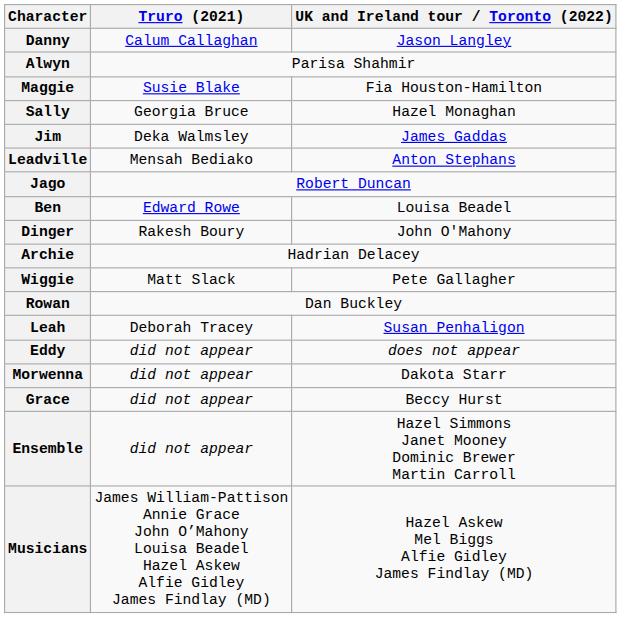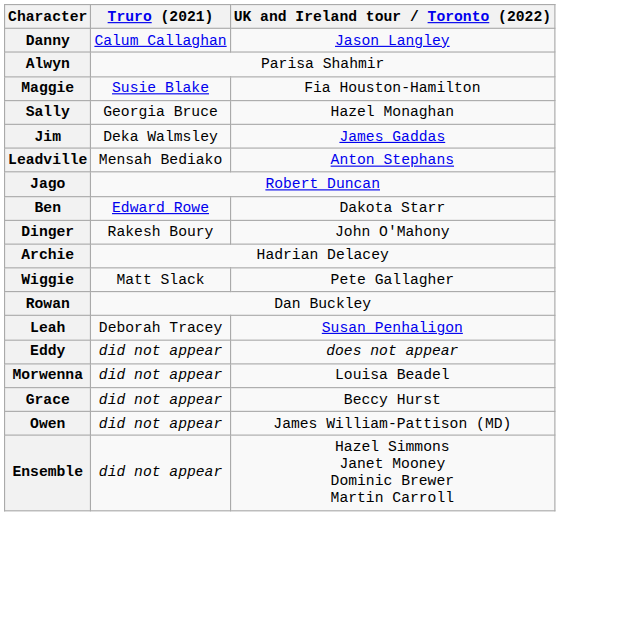 <table class="wikitable">
 <tr>
 <th>Character</th>
 <th><a href='#'>Truro</a> (2021)</th>
 <th>UK and Ireland tour / <a href='#'>Toronto</a> (2022)</th>
 </tr>
 <tr>
 <th>Danny</th>
 <td align="center"><a href='#'>Calum Callaghan</a></td>
 <td align="center"><a href='#'>Jason Langley</a></td>
 </tr>
 <tr>
 <th>Alwyn</th>
 <td colspan="2" align="center">Parisa Shahmir</td>
 </tr>
 <tr>
 <th>Maggie</th>
 <td align="center"><a href='#'>Susie Blake</a></td>
 <td align="center">Fia Houston-Hamilton</td>
 </tr>
 <tr>
 <th>Sally</th>
 <td align="center">Georgia Bruce</td>
 <td align="center">Hazel Monaghan</td>
 </tr>
 <tr>
 <th>Jim</th>
 <td align="center">Deka Walmsley</td>
 <td align="center"><a href='#'>James Gaddas</a></td>
 </tr>
 <tr>
 <th>Leadville</th>
 <td align="center">Mensah Bediako</td>
 <td align="center"><a href='#'>Anton Stephans</a></td>
 </tr>
 <tr>
 <th>Jago</th>
 <td colspan="2" align="center"><a href='#'>Robert Duncan</a></td>
 </tr>
 <tr>
 <th>Ben</th>
 <td align="center"><a href='#'>Edward Rowe</a></td>
-<td align="center">Louisa Beadel</td>
+<td align="center">Dakota Starr</td>
 </tr>
 <tr>
 <th>Dinger</th>
 <td align="center">Rakesh Boury</td>
 <td align="center">John O'Mahony</td>
 </tr>
 <tr>
 <th>Archie</th>
 <td colspan="2" align="center">Hadrian Delacey</td>
 </tr>
 <tr>
 <th>Wiggie</th>
 <td align="center">Matt Slack</td>
 <td align="center">Pete Gallagher</td>
 </tr>
 <tr>
 <th>Rowan</th>
 <td colspan="2" align="center">Dan Buckley</td>
 </tr>
 <tr>
 <th>Leah</th>
 <td align="center">Deborah Tracey</td>
 <td align="center"><a href='#'>Susan Penhaligon</a></td>
 </tr>
 <tr>
 <th>Eddy</th>
 <td align="center"><em>did not appear</em></td>
 <td align="center"><em>does not appear</em></td>
 </tr>
 <tr>
 <th>Morwenna</th>
 <td align="center"><em>did not appear</em></td>
-<td align="center">Dakota Starr</td>
+<td align="center">Louisa Beadel</td>
 </tr>
 <tr>
 <th>Grace</th>
 <td align="center"><em>did not appear</em></td>
 <td align="center">Beccy Hurst</td>
 </tr>
 <tr>
+<th>Owen</th>
+<td align="center"><em>did not appear</em></td>
+<td align="center">James William-Pattison (MD)</td>
+</tr>
+<tr>
 <th>Ensemble</th>
 <td align="center"><em>did not appear</em></td>
 <td align="center">Hazel Simmons<br>Janet Mooney<br>Dominic Brewer<br>Martin Carroll</td>
 </tr>
-<tr>
-<th>Musicians</th>
-<td align="center">James William-Pattison<br>Annie Grace<br>John O’Mahony<br>Louisa Beadel<br>Hazel Askew<br>Alfie Gidley<br>James Findlay (MD)</td>
-<td align="center">Hazel Askew<br>Mel Biggs<br>Alfie Gidley<br>James Findlay (MD)</td>
-</tr>
 </table>
